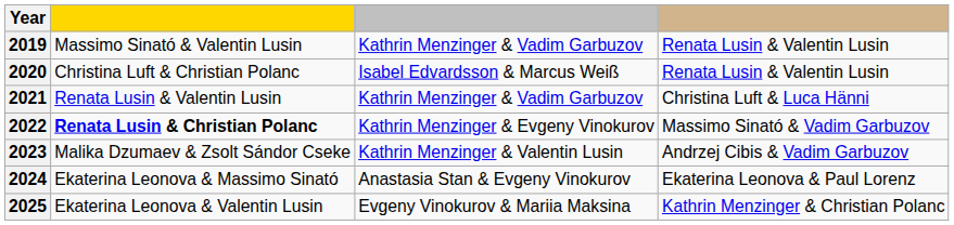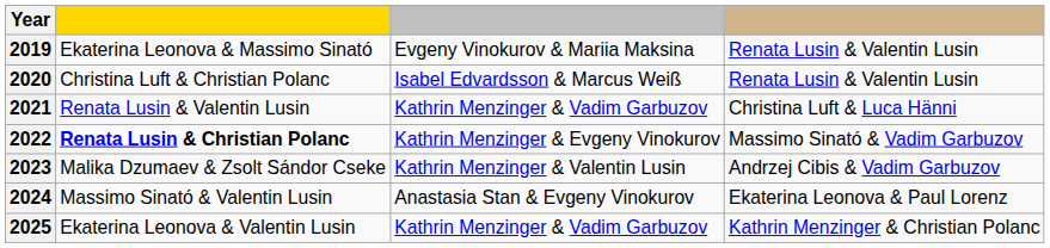 <table class="wikitable" style="white-space:nowrap">
 <tr>
 <th rowspan="2">Year</th>
 </tr>
 <tr>
 <td style="background:gold;"></td>
 <td style="background:silver;"></td>
 <td style="background:tan;"></td>
 </tr>
 <tr>
 <th>2019</th>
-<td>Massimo Sinató & Valentin Lusin</td>
-<td><a href='#'>Kathrin Menzinger</a> & <a href='#'>Vadim Garbuzov</a></td>
+<td>Ekaterina Leonova & Massimo Sinató</td>
+<td>Evgeny Vinokurov & Mariia Maksina</td>
 <td><a href='#'>Renata Lusin</a> & Valentin Lusin</td>
 </tr>
 <tr>
 <th>2020</th>
 <td>Christina Luft & Christian Polanc</td>
 <td><a href='#'>Isabel Edvardsson</a> & Marcus Weiß</td>
 <td><a href='#'>Renata Lusin</a> & Valentin Lusin</td>
 </tr>
 <tr>
 <th>2021</th>
 <td><a href='#'>Renata Lusin</a> & Valentin Lusin</td>
 <td><a href='#'>Kathrin Menzinger</a> & <a href='#'>Vadim Garbuzov</a></td>
 <td>Christina Luft & <a href='#'>Luca Hänni</a></td>
 </tr>
 <tr>
 <th>2022</th>
 <td><strong><a href='#'>Renata Lusin</a> & Christian Polanc</strong></td>
 <td><a href='#'>Kathrin Menzinger</a> & Evgeny Vinokurov</td>
 <td>Massimo Sinató & <a href='#'>Vadim Garbuzov</a></td>
 </tr>
 <tr>
 <th>2023</th>
 <td>Malika Dzumaev & Zsolt Sándor Cseke</td>
 <td><a href='#'>Kathrin Menzinger</a> & Valentin Lusin</td>
 <td>Andrzej Cibis & <a href='#'>Vadim Garbuzov</a></td>
 </tr>
 <tr>
 <th>2024</th>
-<td>Ekaterina Leonova & Massimo Sinató</td>
+<td>Massimo Sinató & Valentin Lusin</td>
 <td>Anastasia Stan & Evgeny Vinokurov</td>
 <td>Ekaterina Leonova & Paul Lorenz</td>
 </tr>
 <tr>
 <th>2025</th>
 <td>Ekaterina Leonova & Valentin Lusin</td>
-<td>Evgeny Vinokurov & Mariia Maksina</td>
+<td><a href='#'>Kathrin Menzinger</a> & <a href='#'>Vadim Garbuzov</a></td>
 <td><a href='#'>Kathrin Menzinger</a> & Christian Polanc</td>
 </tr>
 </table>
